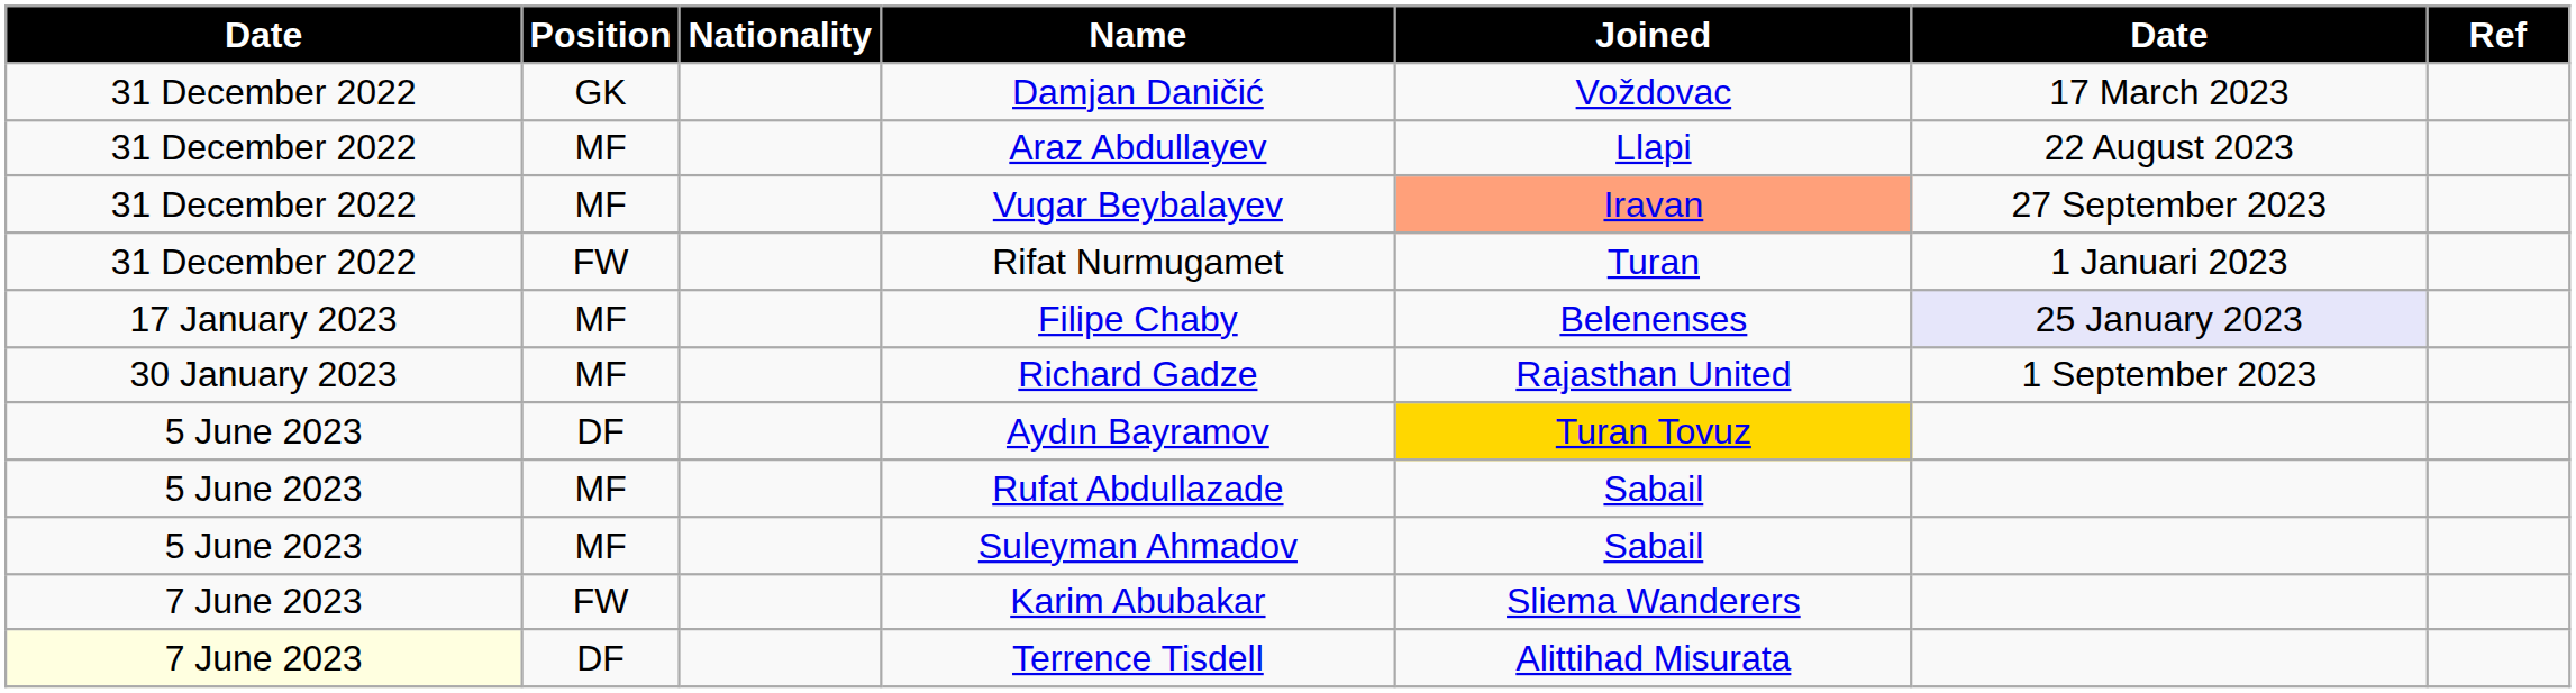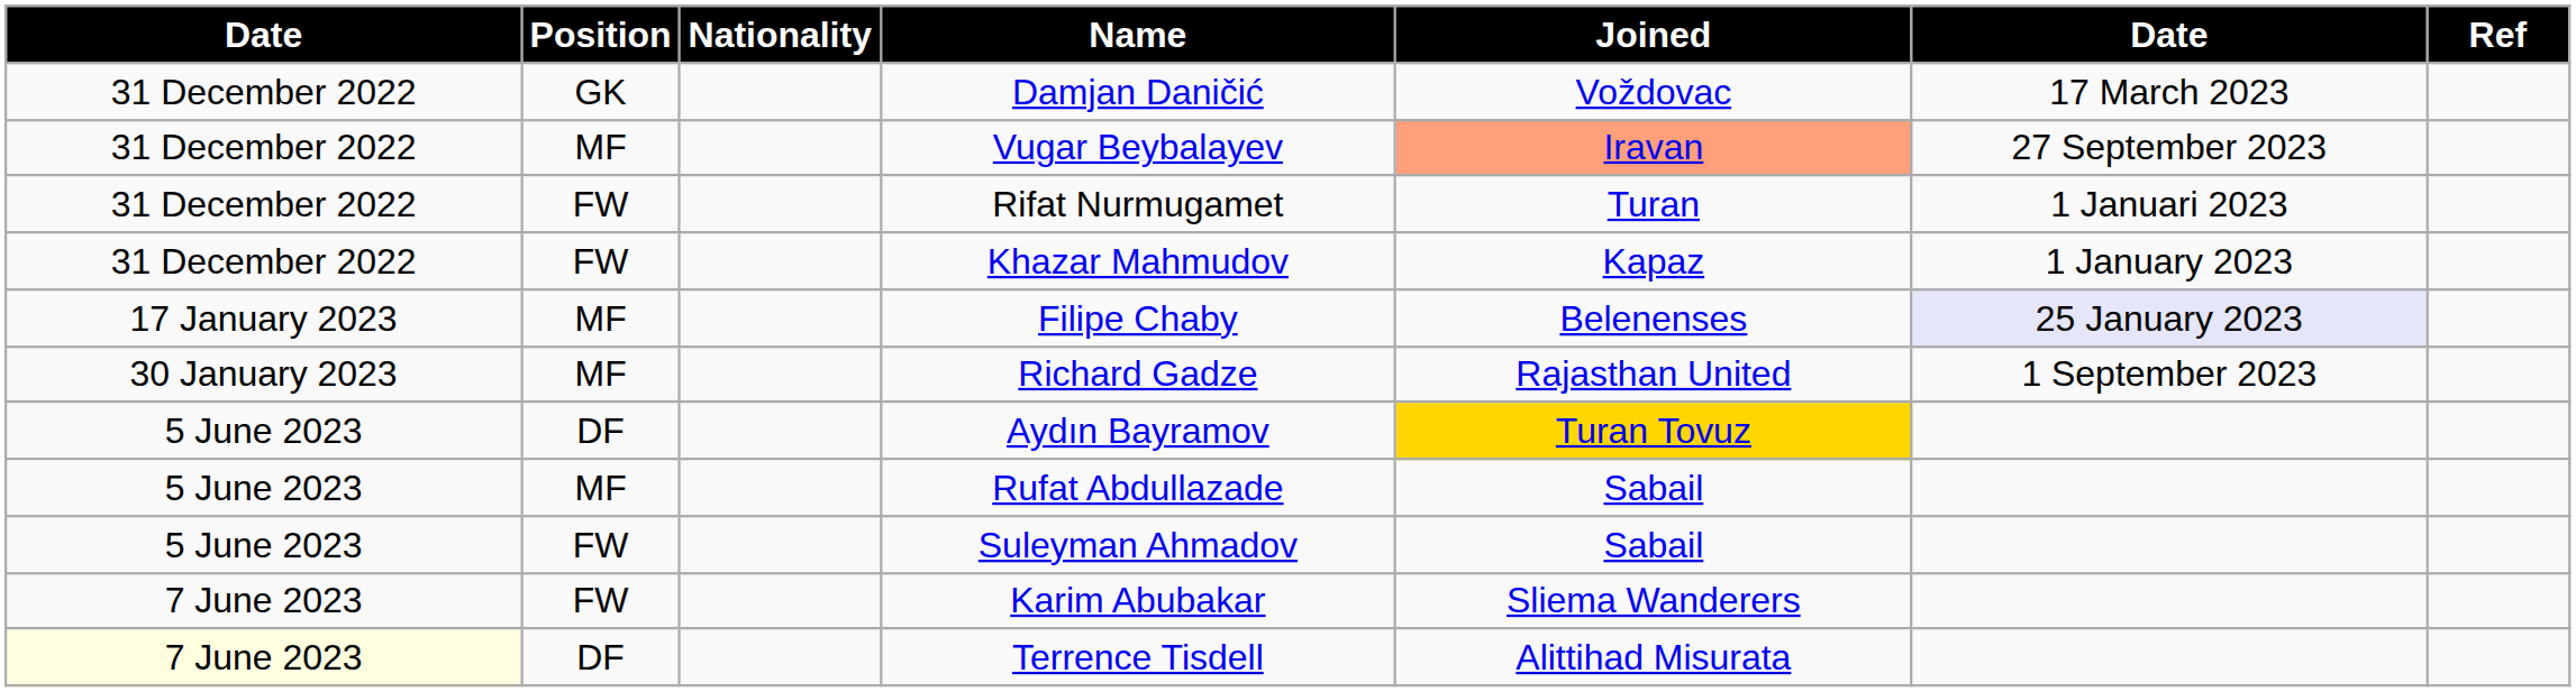 <table class="wikitable"  style="text-align:center; font-size:90%; ">
 <tr>
 <th style="background:#000000; color:#FFFFFF; width:200px;">Date</th>
 <th style="background:#000000; color:#FFFFFF; width:50px;">Position</th>
 <th style="background:#000000; color:#FFFFFF; width:50px;">Nationality</th>
 <th style="background:#000000; color:#FFFFFF; width:200px;">Name</th>
 <th style="background:#000000; color:#FFFFFF; width:200px;">Joined</th>
 <th style="background:#000000; color:#FFFFFF; width:200px;">Date</th>
 <th style="background:#000000; color:#FFFFFF; width:50px;">Ref</th>
 </tr>
 <tr>
 <td>31 December 2022</td>
 <td>GK</td>
 <td></td>
 <td><a href='#'>Damjan Daničić</a></td>
 <td><a href='#'>Voždovac</a></td>
 <td>17 March 2023</td>
 <td></td>
 </tr>
 <tr>
 <td>31 December 2022</td>
 <td>MF</td>
 <td></td>
-<td><a href='#'>Araz Abdullayev</a></td>
-<td><a href='#'>Llapi</a></td>
-<td>22 August 2023</td>
-<td></td>
-</tr>
-<tr>
-<td>31 December 2022</td>
-<td>MF</td>
-<td></td>
 <td><a href='#'>Vugar Beybalayev</a></td>
 <td style="background: lightsalmon;"><a href='#'>Iravan</a></td>
 <td>27 September 2023</td>
 <td></td>
 </tr>
 <tr>
 <td>31 December 2022</td>
 <td>FW</td>
 <td></td>
 <td>Rifat Nurmugamet</td>
 <td><a href='#'>Turan</a></td>
 <td>1 Januari 2023</td>
+<td></td>
+</tr>
+<tr>
+<td>31 December 2022</td>
+<td>FW</td>
+<td></td>
+<td><a href='#'>Khazar Mahmudov</a></td>
+<td><a href='#'>Kapaz</a></td>
+<td>1 January 2023</td>
 <td></td>
 </tr>
 <tr>
 <td>17 January 2023</td>
 <td>MF</td>
 <td></td>
 <td><a href='#'>Filipe Chaby</a></td>
 <td><a href='#'>Belenenses</a></td>
 <td style="background: lavender;">25 January 2023</td>
 <td></td>
 </tr>
 <tr>
 <td>30 January 2023</td>
 <td>MF</td>
 <td></td>
 <td><a href='#'>Richard Gadze</a></td>
 <td><a href='#'>Rajasthan United</a></td>
 <td>1 September 2023</td>
 <td></td>
 </tr>
 <tr>
 <td>5 June 2023</td>
 <td>DF</td>
 <td></td>
 <td><a href='#'>Aydın Bayramov</a></td>
 <td style="background: gold;"><a href='#'>Turan Tovuz</a></td>
 <td></td>
 <td></td>
 </tr>
 <tr>
 <td>5 June 2023</td>
 <td>MF</td>
 <td></td>
 <td><a href='#'>Rufat Abdullazade</a></td>
 <td><a href='#'>Sabail</a></td>
 <td></td>
 <td></td>
 </tr>
 <tr>
 <td>5 June 2023</td>
-<td>MF</td>
+<td>FW</td>
 <td></td>
 <td><a href='#'>Suleyman Ahmadov</a></td>
 <td><a href='#'>Sabail</a></td>
 <td></td>
 <td></td>
 </tr>
 <tr>
 <td>7 June 2023</td>
 <td>FW</td>
 <td></td>
 <td><a href='#'>Karim Abubakar</a></td>
 <td><a href='#'>Sliema Wanderers</a></td>
 <td></td>
 <td></td>
 </tr>
 <tr>
 <td style="background: lightyellow;">7 June 2023</td>
 <td>DF</td>
 <td></td>
 <td><a href='#'>Terrence Tisdell</a></td>
 <td><a href='#'>Alittihad Misurata</a></td>
 <td></td>
 <td></td>
 </tr>
 </table>
